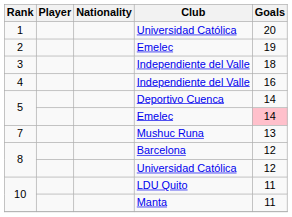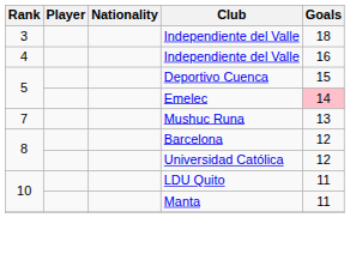 <table class="wikitable sortable" border="1">
 <tr>
 <th>Rank</th>
 <th>Player</th>
 <th>Nationality</th>
 <th>Club</th>
 <th>Goals</th>
-</tr>
-<tr>
-<td align=center>1</td>
-<td></td>
-<td></td>
-<td><a href='#'>Universidad Católica</a></td>
-<td align=center>20</td>
-</tr>
-<tr>
-<td align=center>2</td>
-<td></td>
-<td></td>
-<td><a href='#'>Emelec</a></td>
-<td align=center>19</td>
 </tr>
 <tr>
 <td align=center>3</td>
 <td></td>
 <td></td>
 <td><a href='#'>Independiente del Valle</a></td>
 <td align=center>18</td>
 </tr>
 <tr>
 <td align=center>4</td>
 <td></td>
 <td></td>
 <td><a href='#'>Independiente del Valle</a></td>
 <td align=center>16</td>
 </tr>
 <tr>
 <td rowspan=2 align=center>5</td>
 <td></td>
 <td></td>
 <td><a href='#'>Deportivo Cuenca</a></td>
-<td align=center>14</td>
+<td align=center>15</td>
 </tr>
 <tr>
 <td></td>
 <td></td>
 <td><a href='#'>Emelec</a></td>
 <td align=center style="background: pink;">14</td>
 </tr>
 <tr>
 <td align=center>7</td>
 <td></td>
 <td></td>
 <td><a href='#'>Mushuc Runa</a></td>
 <td align=center>13</td>
 </tr>
 <tr>
 <td rowspan=2 align=center>8</td>
 <td></td>
 <td></td>
 <td><a href='#'>Barcelona</a></td>
 <td align=center>12</td>
 </tr>
 <tr>
 <td></td>
 <td></td>
 <td><a href='#'>Universidad Católica</a></td>
 <td align=center>12</td>
 </tr>
 <tr>
 <td rowspan=2 align=center>10</td>
 <td></td>
 <td></td>
 <td><a href='#'>LDU Quito</a></td>
 <td align=center>11</td>
 </tr>
 <tr>
 <td></td>
 <td></td>
 <td><a href='#'>Manta</a></td>
 <td align=center>11</td>
 </tr>
 <tr>
 </tr>
 </table>
